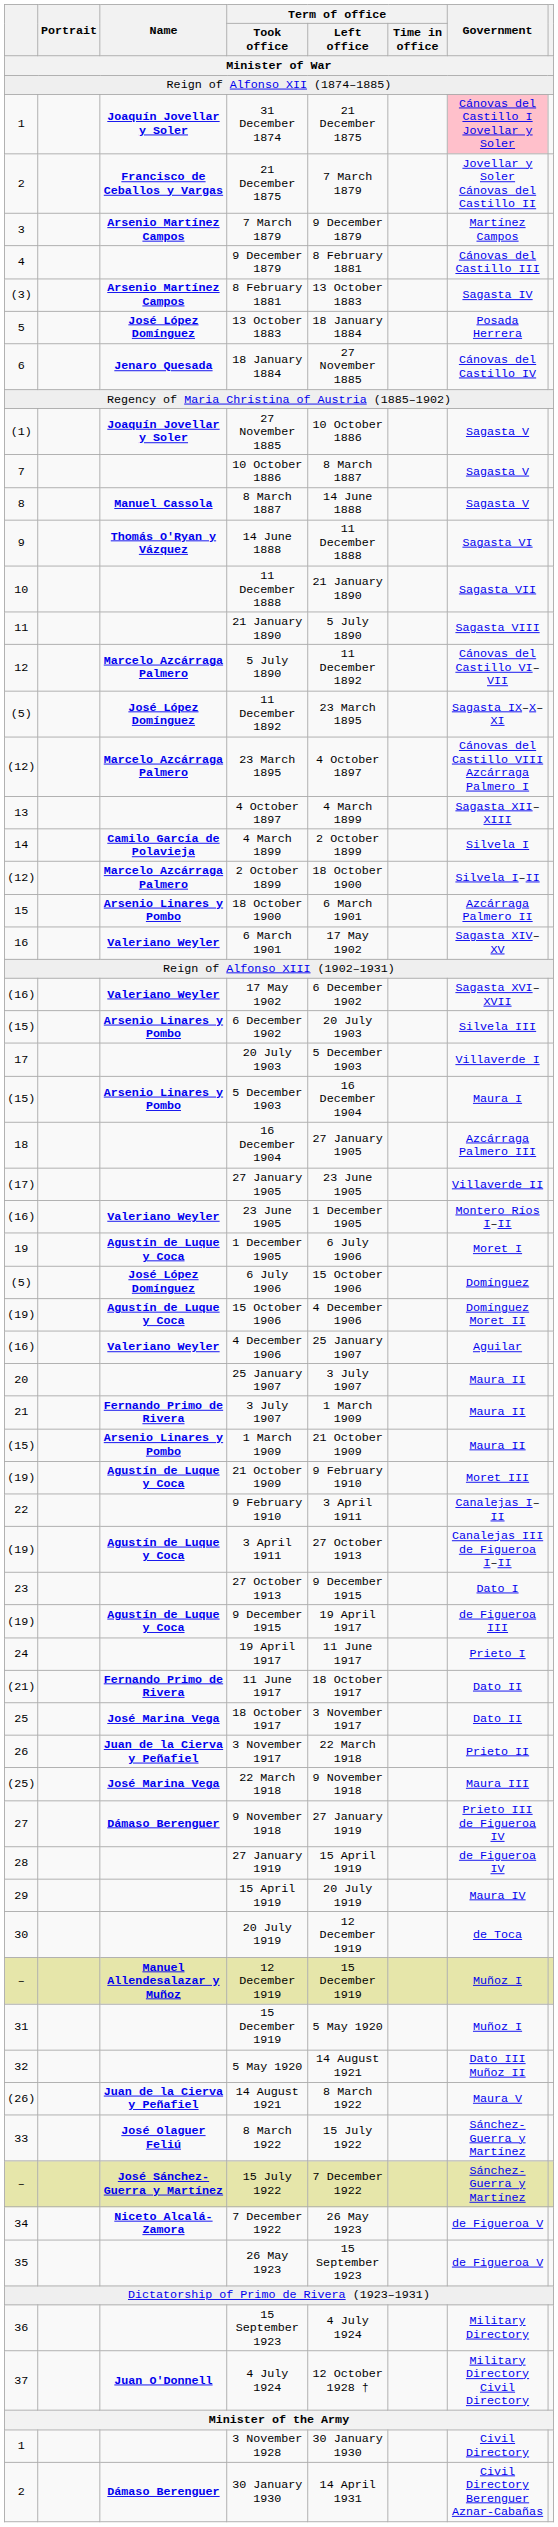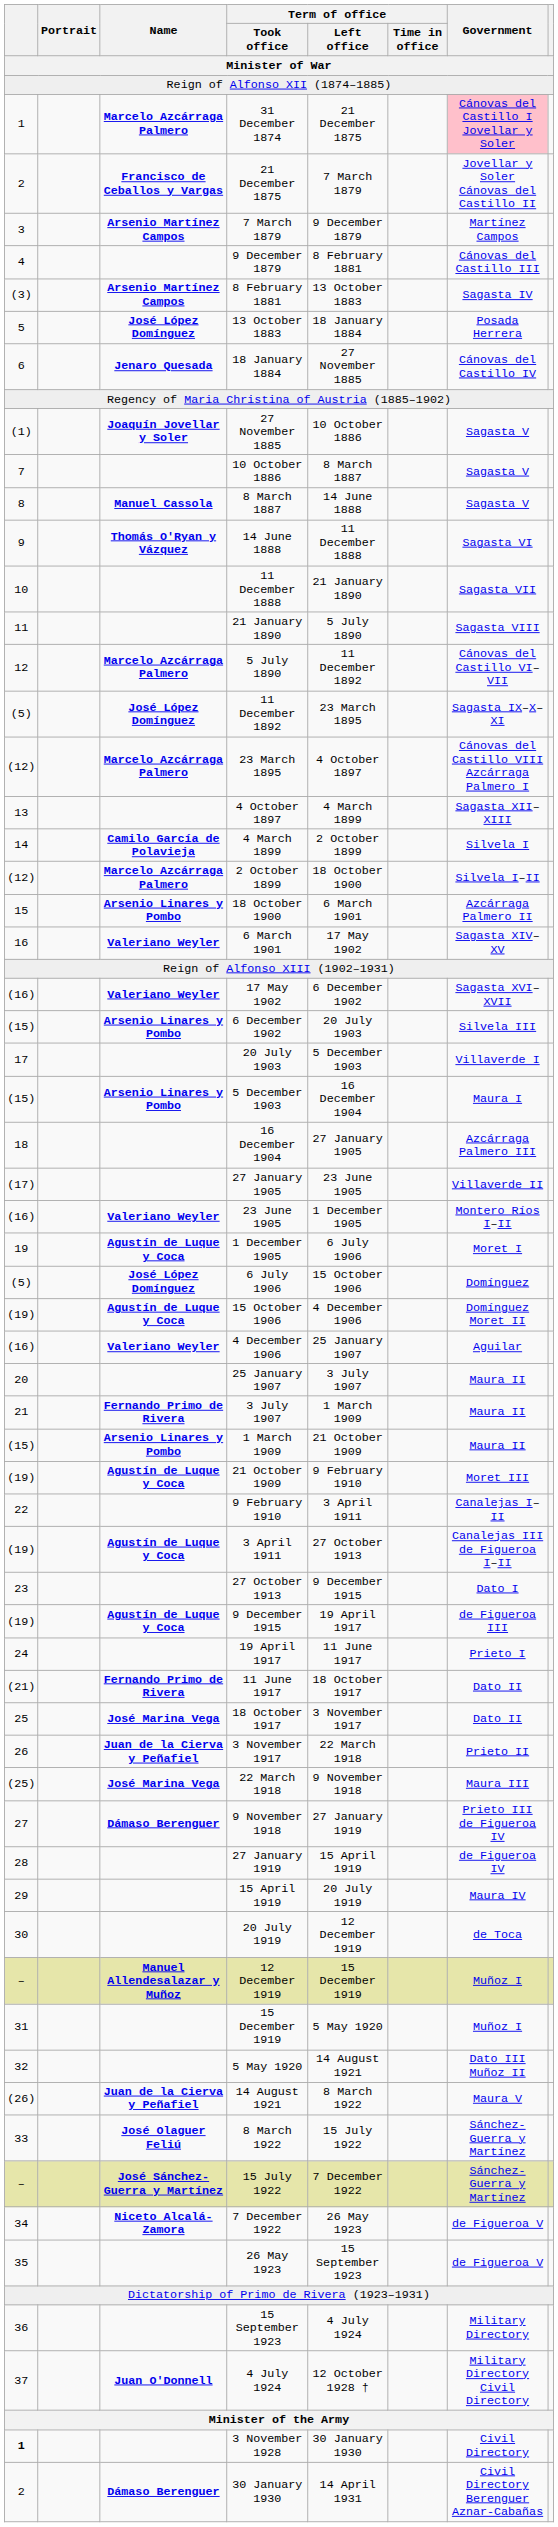 <table class="wikitable" style="text-align:center">
 <tr>
 <th rowspan=2></th>
 <th rowspan=2>Portrait</th>
 <th rowspan=2>Name</th>
 <th colspan=3>Term of office</th>
 <th rowspan=2>Government</th>
 <th rowspan=2></th>
 </tr>
 <tr>
 <th>Took office</th>
 <th>Left office</th>
 <th>Time in office</th>
 </tr>
 <tr>
 <th colspan=8>Minister of War</th>
 </tr>
 <tr style="background:#efefef;">
 <td colspan=8>Reign of <a href='#'>Alfonso XII</a> (1874–1885)</td>
 </tr>
 <tr>
 <td>1</td>
 <td></td>
-<td><strong><a href='#'>Joaquín Jovellar y Soler</a></strong><br></td>
+<td><strong><a href='#'>Marcelo Azcárraga Palmero</a></strong><br></td>
 <td>31 December 1874</td>
 <td>21 December 1875</td>
 <td></td>
 <td style="background: pink;"><a href='#'>Cánovas del Castillo I</a><br><a href='#'>Jovellar y Soler</a></td>
 <td></td>
 </tr>
 <tr>
 <td>2</td>
 <td></td>
 <td><strong><a href='#'>Francisco de Ceballos y Vargas</a></strong><br></td>
 <td>21 December 1875</td>
 <td>7 March 1879</td>
 <td></td>
 <td><a href='#'>Jovellar y Soler</a><br><a href='#'>Cánovas del Castillo II</a></td>
 <td></td>
 </tr>
 <tr>
 <td>3</td>
 <td></td>
 <td><strong><a href='#'>Arsenio Martínez Campos</a></strong><br></td>
 <td>7 March 1879</td>
 <td>9 December 1879</td>
 <td></td>
 <td><a href='#'>Martínez Campos</a></td>
 <td></td>
 </tr>
 <tr>
 <td>4</td>
 <td></td>
 <td><strong></strong><br></td>
 <td>9 December 1879</td>
 <td>8 February 1881</td>
 <td></td>
 <td><a href='#'>Cánovas del Castillo III</a></td>
 <td></td>
 </tr>
 <tr>
 <td>(3)</td>
 <td></td>
 <td><strong><a href='#'>Arsenio Martínez Campos</a></strong><br></td>
 <td>8 February 1881</td>
 <td>13 October 1883</td>
 <td></td>
 <td><a href='#'>Sagasta IV</a></td>
 <td></td>
 </tr>
 <tr>
 <td>5</td>
 <td></td>
 <td><strong><a href='#'>José López Domínguez</a></strong><br></td>
 <td>13 October 1883</td>
 <td>18 January 1884</td>
 <td></td>
 <td><a href='#'>Posada Herrera</a></td>
 <td></td>
 </tr>
 <tr>
 <td>6</td>
 <td></td>
 <td><strong><a href='#'>Jenaro Quesada</a></strong><br></td>
 <td>18 January 1884</td>
 <td>27 November 1885</td>
 <td></td>
 <td><a href='#'>Cánovas del Castillo IV</a></td>
 <td></td>
 </tr>
 <tr style="background:#efefef;">
 <td colspan=8>Regency of <a href='#'>Maria Christina of Austria</a> (1885–1902)</td>
 </tr>
 <tr>
 <td>(1)</td>
 <td></td>
 <td><strong><a href='#'>Joaquín Jovellar y Soler</a></strong><br></td>
 <td>27 November 1885</td>
 <td>10 October 1886</td>
 <td></td>
 <td><a href='#'>Sagasta V</a></td>
 <td></td>
 </tr>
 <tr>
 <td>7</td>
 <td></td>
 <td><strong></strong><br></td>
 <td>10 October 1886</td>
 <td>8 March 1887</td>
 <td></td>
 <td><a href='#'>Sagasta V</a></td>
 <td></td>
 </tr>
 <tr>
 <td>8</td>
 <td></td>
 <td><strong><a href='#'>Manuel Cassola</a></strong><br></td>
 <td>8 March 1887</td>
 <td>14 June 1888</td>
 <td></td>
 <td><a href='#'>Sagasta V</a></td>
 <td></td>
 </tr>
 <tr>
 <td>9</td>
 <td></td>
 <td><strong><a href='#'>Thomás O'Ryan y Vázquez</a></strong><br></td>
 <td>14 June 1888</td>
 <td>11 December 1888</td>
 <td></td>
 <td><a href='#'>Sagasta VI</a></td>
 <td></td>
 </tr>
 <tr>
 <td>10</td>
 <td></td>
 <td><strong></strong><br></td>
 <td>11 December 1888</td>
 <td>21 January 1890</td>
 <td></td>
 <td><a href='#'>Sagasta VII</a></td>
 <td></td>
 </tr>
 <tr>
 <td>11</td>
 <td></td>
 <td><strong></strong><br></td>
 <td>21 January 1890</td>
 <td>5 July 1890</td>
 <td></td>
 <td><a href='#'>Sagasta VIII</a></td>
 <td></td>
 </tr>
 <tr>
 <td>12</td>
 <td></td>
 <td><strong><a href='#'>Marcelo Azcárraga Palmero</a></strong><br></td>
 <td>5 July 1890</td>
 <td>11 December 1892</td>
 <td></td>
 <td><a href='#'>Cánovas del Castillo VI</a>–<a href='#'>VII</a></td>
 <td></td>
 </tr>
 <tr>
 <td>(5)</td>
 <td></td>
 <td><strong><a href='#'>José López Domínguez</a></strong><br></td>
 <td>11 December 1892</td>
 <td>23 March 1895</td>
 <td></td>
 <td><a href='#'>Sagasta IX</a>–<a href='#'>X</a>–<a href='#'>XI</a></td>
 <td></td>
 </tr>
 <tr>
 <td>(12)</td>
 <td></td>
 <td><strong><a href='#'>Marcelo Azcárraga Palmero</a></strong><br></td>
 <td>23 March 1895</td>
 <td>4 October 1897</td>
 <td></td>
 <td><a href='#'>Cánovas del Castillo VIII</a><br><a href='#'>Azcárraga Palmero I</a></td>
 <td></td>
 </tr>
 <tr>
 <td>13</td>
 <td></td>
 <td><strong></strong><br></td>
 <td>4 October 1897</td>
 <td>4 March 1899</td>
 <td></td>
 <td><a href='#'>Sagasta XII</a>–<a href='#'>XIII</a></td>
 <td></td>
 </tr>
 <tr>
 <td>14</td>
 <td></td>
 <td><strong><a href='#'>Camilo García de Polavieja</a></strong><br></td>
 <td>4 March 1899</td>
 <td>2 October 1899</td>
 <td></td>
 <td><a href='#'>Silvela I</a></td>
 <td></td>
 </tr>
 <tr>
 <td>(12)</td>
 <td></td>
 <td><strong><a href='#'>Marcelo Azcárraga Palmero</a></strong><br></td>
 <td>2 October 1899</td>
 <td>18 October 1900</td>
 <td></td>
 <td><a href='#'>Silvela I</a>–<a href='#'>II</a></td>
 <td></td>
 </tr>
 <tr>
 <td>15</td>
 <td></td>
 <td><strong><a href='#'>Arsenio Linares y Pombo</a></strong><br></td>
 <td>18 October 1900</td>
 <td>6 March 1901</td>
 <td></td>
 <td><a href='#'>Azcárraga Palmero II</a></td>
 <td></td>
 </tr>
 <tr>
 <td>16</td>
 <td></td>
 <td><strong><a href='#'>Valeriano Weyler</a></strong><br></td>
 <td>6 March 1901</td>
 <td>17 May 1902</td>
 <td></td>
 <td><a href='#'>Sagasta XIV</a>–<a href='#'>XV</a></td>
 <td></td>
 </tr>
 <tr style="background:#efefef;">
 <td colspan=8>Reign of <a href='#'>Alfonso XIII</a> (1902–1931)</td>
 </tr>
 <tr>
 <td>(16)</td>
 <td></td>
 <td><strong><a href='#'>Valeriano Weyler</a></strong><br></td>
 <td>17 May 1902</td>
 <td>6 December 1902</td>
 <td></td>
 <td><a href='#'>Sagasta XVI</a>–<a href='#'>XVII</a></td>
 <td></td>
 </tr>
 <tr>
 <td>(15)</td>
 <td></td>
 <td><strong><a href='#'>Arsenio Linares y Pombo</a></strong><br></td>
 <td>6 December 1902</td>
 <td>20 July 1903</td>
 <td></td>
 <td><a href='#'>Silvela III</a></td>
 <td></td>
 </tr>
 <tr>
 <td>17</td>
 <td></td>
 <td><strong></strong><br></td>
 <td>20 July 1903</td>
 <td>5 December 1903</td>
 <td></td>
 <td><a href='#'>Villaverde I</a></td>
 <td></td>
 </tr>
 <tr>
 <td>(15)</td>
 <td></td>
 <td><strong><a href='#'>Arsenio Linares y Pombo</a></strong><br></td>
 <td>5 December 1903</td>
 <td>16 December 1904</td>
 <td></td>
 <td><a href='#'>Maura I</a></td>
 <td></td>
 </tr>
 <tr>
 <td>18</td>
 <td></td>
 <td><strong></strong><br></td>
 <td>16 December 1904</td>
 <td>27 January 1905</td>
 <td></td>
 <td><a href='#'>Azcárraga Palmero III</a></td>
 <td></td>
 </tr>
 <tr>
 <td>(17)</td>
 <td></td>
 <td><strong></strong><br></td>
 <td>27 January 1905</td>
 <td>23 June 1905</td>
 <td></td>
 <td><a href='#'>Villaverde II</a></td>
 <td></td>
 </tr>
 <tr>
 <td>(16)</td>
 <td></td>
 <td><strong><a href='#'>Valeriano Weyler</a></strong><br></td>
 <td>23 June 1905</td>
 <td>1 December 1905</td>
 <td></td>
 <td><a href='#'>Montero Ríos I</a>–<a href='#'>II</a></td>
 <td></td>
 </tr>
 <tr>
 <td>19</td>
 <td></td>
 <td><strong><a href='#'>Agustín de Luque y Coca</a></strong><br></td>
 <td>1 December 1905</td>
 <td>6 July 1906</td>
 <td></td>
 <td><a href='#'>Moret I</a></td>
 <td></td>
 </tr>
 <tr>
 <td>(5)</td>
 <td></td>
 <td><strong><a href='#'>José López Domínguez</a></strong><br></td>
 <td>6 July 1906</td>
 <td>15 October 1906</td>
 <td></td>
 <td><a href='#'>Domínguez</a></td>
 <td></td>
 </tr>
 <tr>
 <td>(19)</td>
 <td></td>
 <td><strong><a href='#'>Agustín de Luque y Coca</a></strong><br></td>
 <td>15 October 1906</td>
 <td>4 December 1906</td>
 <td></td>
 <td><a href='#'>Domínguez</a><br><a href='#'>Moret II</a></td>
 <td></td>
 </tr>
 <tr>
 <td>(16)</td>
 <td></td>
 <td><strong><a href='#'>Valeriano Weyler</a></strong><br></td>
 <td>4 December 1906</td>
 <td>25 January 1907</td>
 <td></td>
 <td><a href='#'>Aguilar</a></td>
 <td></td>
 </tr>
 <tr>
 <td>20</td>
 <td></td>
 <td><strong></strong><br></td>
 <td>25 January 1907</td>
 <td>3 July 1907</td>
 <td></td>
 <td><a href='#'>Maura II</a></td>
 <td></td>
 </tr>
 <tr>
 <td>21</td>
 <td></td>
 <td><strong><a href='#'>Fernando Primo de Rivera</a></strong><br></td>
 <td>3 July 1907</td>
 <td>1 March 1909</td>
 <td></td>
 <td><a href='#'>Maura II</a></td>
 <td></td>
 </tr>
 <tr>
 <td>(15)</td>
 <td></td>
 <td><strong><a href='#'>Arsenio Linares y Pombo</a></strong><br></td>
 <td>1 March 1909</td>
 <td>21 October 1909</td>
 <td></td>
 <td><a href='#'>Maura II</a></td>
 <td></td>
 </tr>
 <tr>
 <td>(19)</td>
 <td></td>
 <td><strong><a href='#'>Agustín de Luque y Coca</a></strong><br></td>
 <td>21 October 1909</td>
 <td>9 February 1910</td>
 <td></td>
 <td><a href='#'>Moret III</a></td>
 <td></td>
 </tr>
 <tr>
 <td>22</td>
 <td></td>
 <td><strong></strong><br></td>
 <td>9 February 1910</td>
 <td>3 April 1911</td>
 <td></td>
 <td><a href='#'>Canalejas I</a>–<a href='#'>II</a></td>
 <td></td>
 </tr>
 <tr>
 <td>(19)</td>
 <td></td>
 <td><strong><a href='#'>Agustín de Luque y Coca</a></strong><br></td>
 <td>3 April 1911</td>
 <td>27 October 1913</td>
 <td></td>
 <td><a href='#'>Canalejas III</a><br><a href='#'>de Figueroa I</a>–<a href='#'>II</a></td>
 <td></td>
 </tr>
 <tr>
 <td>23</td>
 <td></td>
 <td><strong></strong><br></td>
 <td>27 October 1913</td>
 <td>9 December 1915</td>
 <td></td>
 <td><a href='#'>Dato I</a></td>
 <td></td>
 </tr>
 <tr>
 <td>(19)</td>
 <td></td>
 <td><strong><a href='#'>Agustín de Luque y Coca</a></strong><br></td>
 <td>9 December 1915</td>
 <td>19 April 1917</td>
 <td></td>
 <td><a href='#'>de Figueroa III</a></td>
 <td></td>
 </tr>
 <tr>
 <td>24</td>
 <td></td>
 <td><strong></strong><br></td>
 <td>19 April 1917</td>
 <td>11 June 1917</td>
 <td></td>
 <td><a href='#'>Prieto I</a></td>
 <td></td>
 </tr>
 <tr>
 <td>(21)</td>
 <td></td>
 <td><strong><a href='#'>Fernando Primo de Rivera</a></strong><br></td>
 <td>11 June 1917</td>
 <td>18 October 1917</td>
 <td></td>
 <td><a href='#'>Dato II</a></td>
 <td></td>
 </tr>
 <tr>
 <td>25</td>
 <td></td>
 <td><strong><a href='#'>José Marina Vega</a></strong><br></td>
 <td>18 October 1917</td>
 <td>3 November 1917</td>
 <td></td>
 <td><a href='#'>Dato II</a></td>
 <td></td>
 </tr>
 <tr>
 <td>26</td>
 <td></td>
 <td><strong><a href='#'>Juan de la Cierva y Peñafiel</a></strong><br></td>
 <td>3 November 1917</td>
 <td>22 March 1918</td>
 <td></td>
 <td><a href='#'>Prieto II</a></td>
 <td></td>
 </tr>
 <tr>
 <td>(25)</td>
 <td></td>
 <td><strong><a href='#'>José Marina Vega</a></strong><br></td>
 <td>22 March 1918</td>
 <td>9 November 1918</td>
 <td></td>
 <td><a href='#'>Maura III</a></td>
 <td></td>
 </tr>
 <tr>
 <td>27</td>
 <td></td>
 <td><strong><a href='#'>Dámaso Berenguer</a></strong><br></td>
 <td>9 November 1918</td>
 <td>27 January 1919</td>
 <td></td>
 <td><a href='#'>Prieto III</a><br><a href='#'>de Figueroa IV</a></td>
 <td></td>
 </tr>
 <tr>
 <td>28</td>
 <td></td>
 <td><strong></strong><br></td>
 <td>27 January 1919</td>
 <td>15 April 1919</td>
 <td></td>
 <td><a href='#'>de Figueroa IV</a></td>
 <td></td>
 </tr>
 <tr>
 <td>29</td>
 <td></td>
 <td><strong></strong><br></td>
 <td>15 April 1919</td>
 <td>20 July 1919</td>
 <td></td>
 <td><a href='#'>Maura IV</a></td>
 <td></td>
 </tr>
 <tr>
 <td>30</td>
 <td></td>
 <td><strong></strong><br></td>
 <td>20 July 1919</td>
 <td>12 December 1919</td>
 <td></td>
 <td><a href='#'>de Toca</a></td>
 <td></td>
 </tr>
 <tr style="background:#e6e6aa;">
 <td>–</td>
 <td></td>
 <td><a href='#'><strong>Manuel Allendesalazar y Muñoz</strong></a><br></td>
 <td>12 December 1919</td>
 <td>15 December 1919</td>
 <td></td>
 <td><a href='#'>Muñoz I</a></td>
 <td></td>
 </tr>
 <tr>
 <td>31</td>
 <td></td>
 <td><strong></strong><br></td>
 <td>15 December 1919</td>
 <td>5 May 1920</td>
 <td></td>
 <td><a href='#'>Muñoz I</a></td>
 <td></td>
 </tr>
 <tr>
 <td>32</td>
 <td></td>
 <td><strong></strong><br></td>
 <td>5 May 1920</td>
 <td>14 August 1921</td>
 <td></td>
 <td><a href='#'>Dato III</a><br><a href='#'>Muñoz II</a></td>
 <td></td>
 </tr>
 <tr>
 <td>(26)</td>
 <td></td>
 <td><strong><a href='#'>Juan de la Cierva y Peñafiel</a></strong><br></td>
 <td>14 August 1921</td>
 <td>8 March 1922</td>
 <td></td>
 <td><a href='#'>Maura V</a></td>
 <td></td>
 </tr>
 <tr>
 <td>33</td>
 <td></td>
 <td><strong><a href='#'>José Olaguer Feliú</a></strong><br></td>
 <td>8 March 1922</td>
 <td>15 July 1922</td>
 <td></td>
 <td><a href='#'>Sánchez-Guerra y Martínez</a></td>
 <td></td>
 </tr>
 <tr style="background:#e6e6aa;">
 <td>–</td>
 <td></td>
 <td><strong><a href='#'>José Sánchez-Guerra y Martínez</a></strong><br></td>
 <td>15 July 1922</td>
 <td>7 December 1922</td>
 <td></td>
 <td><a href='#'>Sánchez-Guerra y Martínez</a></td>
 <td></td>
 </tr>
 <tr>
 <td>34</td>
 <td></td>
 <td><strong><a href='#'>Niceto Alcalá-Zamora</a></strong><br></td>
 <td>7 December 1922</td>
 <td>26 May 1923</td>
 <td></td>
 <td><a href='#'>de Figueroa V</a></td>
 <td></td>
 </tr>
 <tr>
 <td>35</td>
 <td></td>
 <td><strong></strong><br></td>
 <td>26 May 1923</td>
 <td>15 September 1923</td>
 <td></td>
 <td><a href='#'>de Figueroa V</a></td>
 <td></td>
 </tr>
 <tr style="background:#efefef;">
 <td colspan=8><a href='#'>Dictatorship of Primo de Rivera</a> (1923–1931)</td>
 </tr>
 <tr>
 <td>36</td>
 <td></td>
 <td><strong></strong><br></td>
 <td>15 September 1923</td>
 <td>4 July 1924</td>
 <td></td>
 <td><a href='#'>Military Directory</a></td>
 <td></td>
 </tr>
 <tr>
 <td>37</td>
 <td></td>
 <td><strong><a href='#'>Juan O'Donnell</a></strong><br></td>
 <td>4 July 1924</td>
 <td>12 October 1928 †</td>
 <td></td>
 <td><a href='#'>Military Directory</a><br><a href='#'>Civil Directory</a></td>
 <td></td>
 </tr>
 <tr>
 <th colspan=9>Minister of the Army</th>
 </tr>
 <tr>
-<td>1</td>
+<td><strong>1</strong></td>
 <td></td>
 <td><strong></strong><br></td>
 <td>3 November 1928</td>
 <td>30 January 1930</td>
 <td></td>
 <td><a href='#'>Civil Directory</a></td>
 <td></td>
 </tr>
 <tr>
 <td>2</td>
 <td></td>
 <td><strong><a href='#'>Dámaso Berenguer</a></strong><br></td>
 <td>30 January 1930</td>
 <td>14 April 1931</td>
 <td></td>
 <td><a href='#'>Civil Directory</a><br><a href='#'>Berenguer</a><br><a href='#'>Aznar-Cabañas</a></td>
 <td></td>
 </tr>
 </table>
